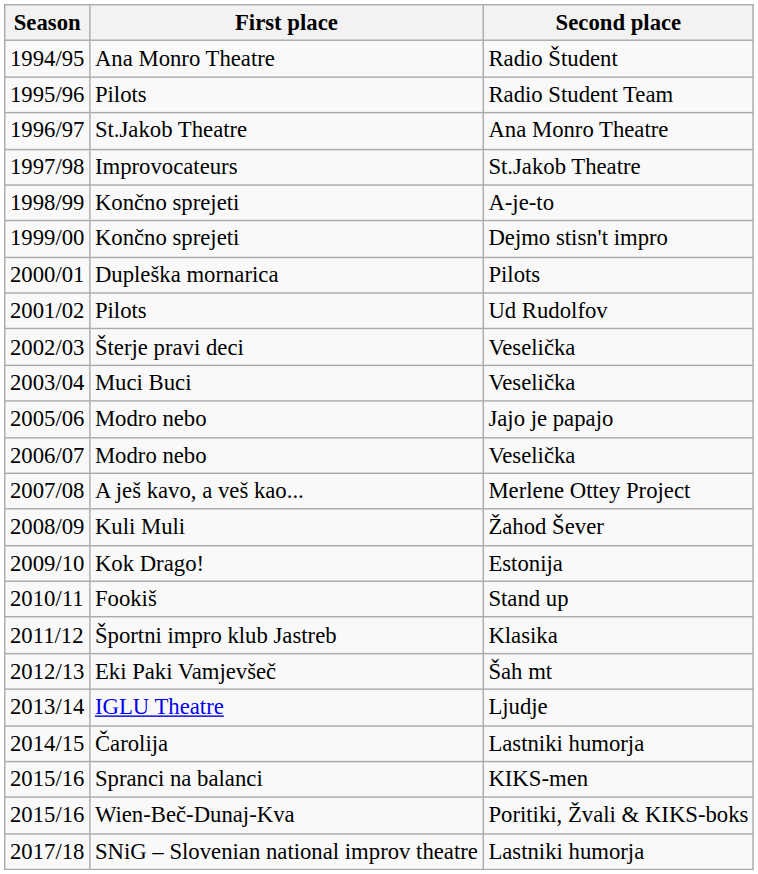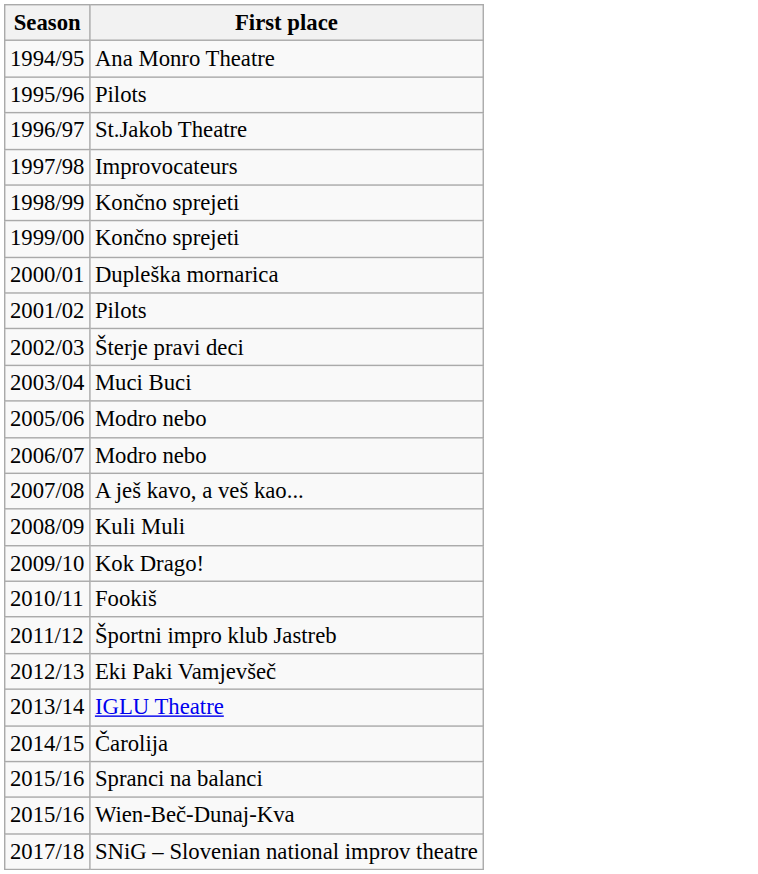 <table class="wikitable">
 <tr>
 <th>Season</th>
 <th>First place</th>
-<th>Second place</th>
 </tr>
 <tr>
 <td>1994/95</td>
 <td>Ana Monro Theatre</td>
-<td>Radio Študent</td>
 </tr>
 <tr>
 <td>1995/96</td>
 <td>Pilots</td>
-<td>Radio Student Team</td>
 </tr>
 <tr>
 <td>1996/97</td>
 <td>St.Jakob Theatre</td>
-<td>Ana Monro Theatre</td>
 </tr>
 <tr>
 <td>1997/98</td>
 <td>Improvocateurs</td>
-<td>St.Jakob Theatre</td>
 </tr>
 <tr>
 <td>1998/99</td>
 <td>Končno sprejeti</td>
-<td>A-je-to</td>
 </tr>
 <tr>
 <td>1999/00</td>
 <td>Končno sprejeti</td>
-<td>Dejmo stisn't impro</td>
 </tr>
 <tr>
 <td>2000/01</td>
 <td>Dupleška mornarica</td>
-<td>Pilots</td>
 </tr>
 <tr>
 <td>2001/02</td>
 <td>Pilots</td>
-<td>Ud Rudolfov</td>
 </tr>
 <tr>
 <td>2002/03</td>
 <td>Šterje pravi deci</td>
-<td>Veselička</td>
 </tr>
 <tr>
 <td>2003/04</td>
 <td>Muci Buci</td>
-<td>Veselička</td>
 </tr>
 <tr>
 <td>2005/06</td>
 <td>Modro nebo</td>
-<td>Jajo je papajo</td>
 </tr>
 <tr>
 <td>2006/07</td>
 <td>Modro nebo</td>
-<td>Veselička</td>
 </tr>
 <tr>
 <td>2007/08</td>
 <td>A ješ kavo, a veš kao...</td>
-<td>Merlene Ottey Project</td>
 </tr>
 <tr>
 <td>2008/09</td>
 <td>Kuli Muli</td>
-<td>Žahod Šever</td>
 </tr>
 <tr>
 <td>2009/10</td>
 <td>Kok Drago!</td>
-<td>Estonija</td>
 </tr>
 <tr>
 <td>2010/11</td>
 <td>Fookiš</td>
-<td>Stand up</td>
 </tr>
 <tr>
 <td>2011/12</td>
 <td>Športni impro klub Jastreb</td>
-<td>Klasika</td>
 </tr>
 <tr>
 <td>2012/13</td>
 <td>Eki Paki Vamjevšeč</td>
-<td>Šah mt</td>
 </tr>
 <tr>
 <td>2013/14</td>
 <td><a href='#'>IGLU Theatre</a></td>
-<td>Ljudje</td>
 </tr>
 <tr>
 <td>2014/15</td>
 <td>Čarolija</td>
-<td>Lastniki humorja</td>
 </tr>
 <tr>
 <td>2015/16</td>
 <td>Spranci na balanci</td>
-<td>KIKS-men</td>
 </tr>
 <tr>
 <td>2015/16</td>
 <td>Wien-Beč-Dunaj-Kva</td>
-<td>Poritiki, Žvali & KIKS-boks</td>
 </tr>
 <tr>
 <td>2017/18</td>
 <td>SNiG – Slovenian national improv theatre</td>
-<td>Lastniki humorja</td>
 </tr>
 </table>
